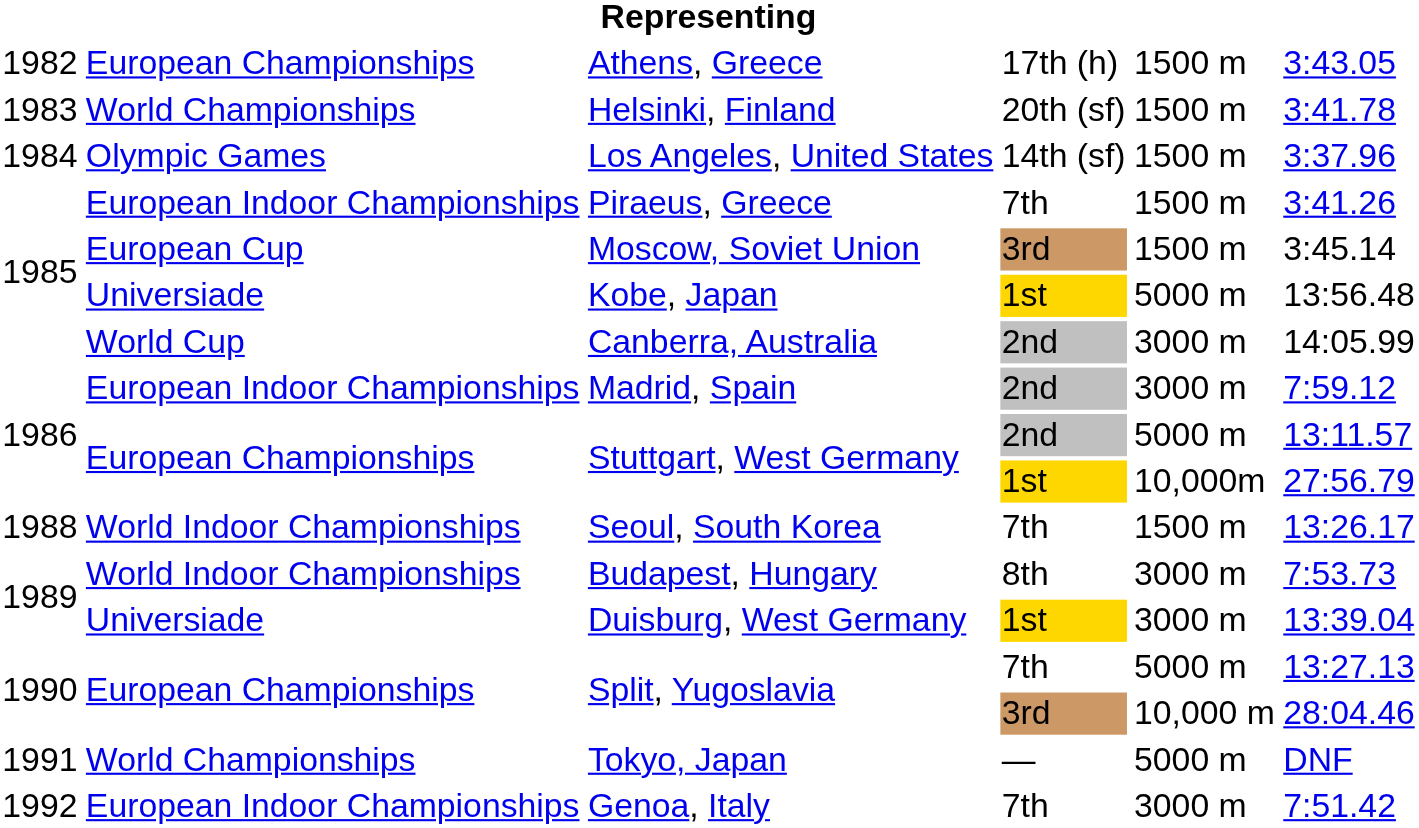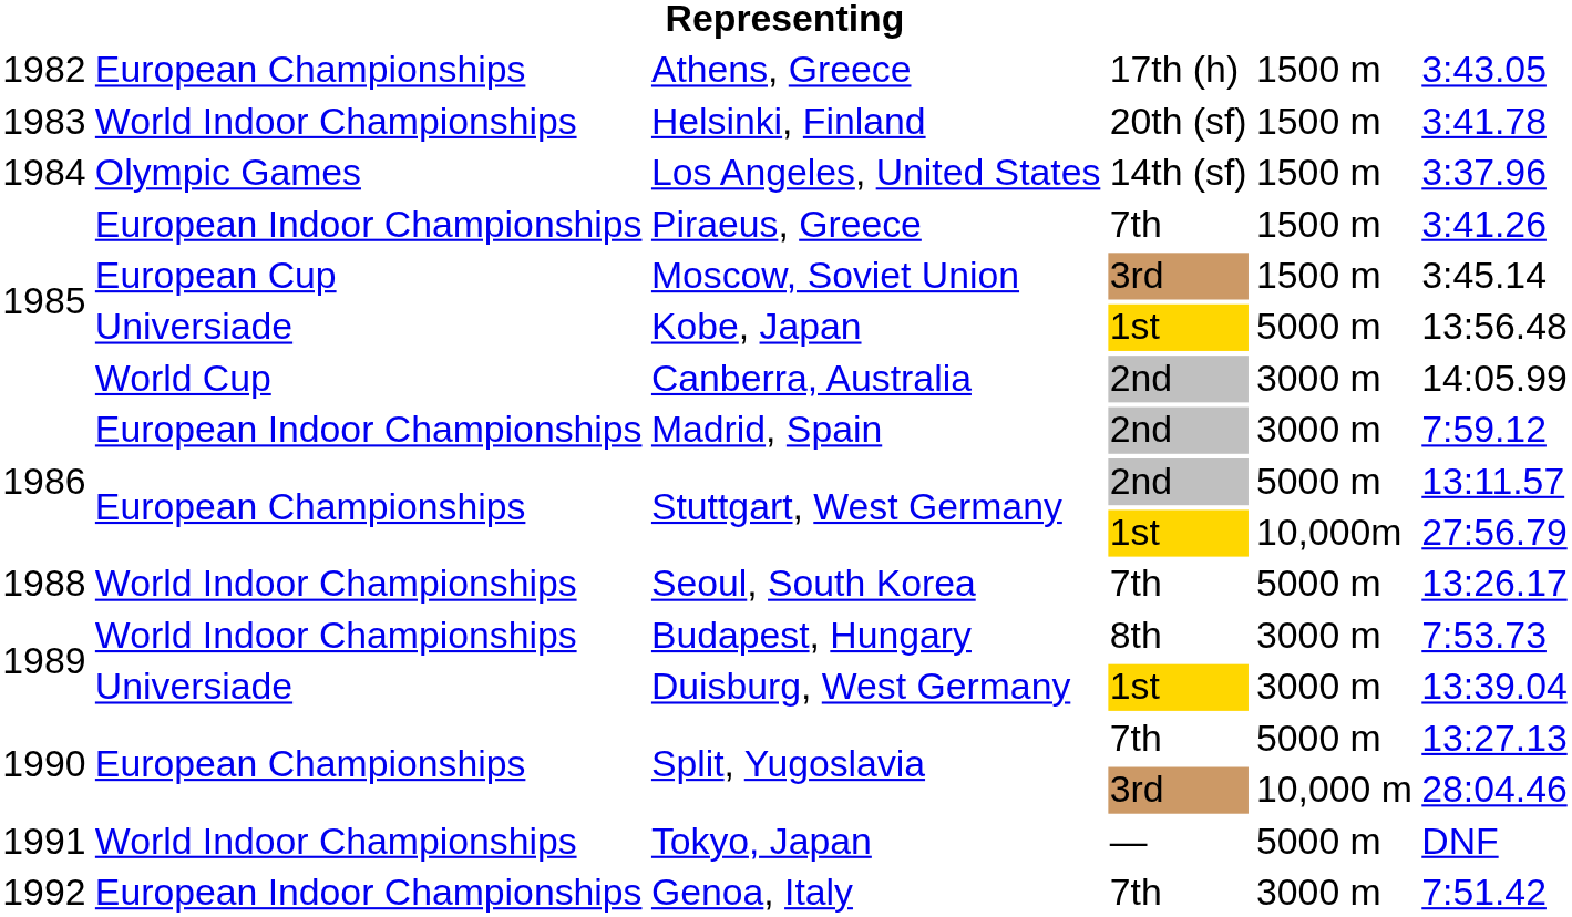 <table>
 <tr>
 <th colspan="6">Representing </th>
 </tr>
 <tr>
 <td>1982</td>
 <td><a href='#'>European Championships</a></td>
 <td><a href='#'>Athens</a>, <a href='#'>Greece</a></td>
 <td>17th (h)</td>
 <td>1500 m</td>
 <td><a href='#'>3:43.05</a></td>
 </tr>
 <tr>
 <td>1983</td>
-<td><a href='#'>World Championships</a></td>
+<td><a href='#'>World Indoor Championships</a></td>
 <td><a href='#'>Helsinki</a>, <a href='#'>Finland</a></td>
 <td>20th (sf)</td>
 <td>1500 m</td>
 <td><a href='#'>3:41.78</a></td>
 </tr>
 <tr>
 <td>1984</td>
 <td><a href='#'>Olympic Games</a></td>
 <td><a href='#'>Los Angeles</a>, <a href='#'>United States</a></td>
 <td>14th (sf)</td>
 <td>1500 m</td>
 <td><a href='#'>3:37.96</a></td>
 </tr>
 <tr>
 <td rowspan=4>1985</td>
 <td><a href='#'>European Indoor Championships</a></td>
 <td><a href='#'>Piraeus</a>, <a href='#'>Greece</a></td>
 <td>7th</td>
 <td>1500 m</td>
 <td><a href='#'>3:41.26</a></td>
 </tr>
 <tr>
 <td><a href='#'>European Cup</a></td>
 <td><a href='#'>Moscow, Soviet Union</a></td>
 <td bgcolor=cc9966>3rd</td>
 <td>1500 m</td>
 <td>3:45.14</td>
 </tr>
 <tr>
 <td><a href='#'>Universiade</a></td>
 <td><a href='#'>Kobe</a>, <a href='#'>Japan</a></td>
 <td bgcolor="gold">1st</td>
 <td>5000 m</td>
 <td>13:56.48</td>
 </tr>
 <tr>
 <td><a href='#'>World Cup</a></td>
 <td><a href='#'>Canberra, Australia</a></td>
 <td bgcolor=silver>2nd</td>
 <td>3000 m</td>
 <td>14:05.99</td>
 </tr>
 <tr>
 <td rowspan=3>1986</td>
 <td><a href='#'>European Indoor Championships</a></td>
 <td><a href='#'>Madrid</a>, <a href='#'>Spain</a></td>
 <td bgcolor="silver">2nd</td>
 <td>3000 m</td>
 <td><a href='#'>7:59.12</a></td>
 </tr>
 <tr>
 <td rowspan=2><a href='#'>European Championships</a></td>
 <td rowspan=2><a href='#'>Stuttgart</a>, <a href='#'>West Germany</a></td>
 <td bgcolor=silver>2nd</td>
 <td>5000 m</td>
 <td><a href='#'>13:11.57</a></td>
 </tr>
 <tr>
 <td bgcolor=gold>1st</td>
 <td>10,000m</td>
 <td><a href='#'>27:56.79</a></td>
 </tr>
 <tr>
 <td>1988</td>
 <td><a href='#'>World Indoor Championships</a></td>
 <td><a href='#'>Seoul</a>, <a href='#'>South Korea</a></td>
 <td>7th</td>
-<td>1500 m</td>
+<td>5000 m</td>
 <td><a href='#'>13:26.17</a></td>
 </tr>
 <tr>
 <td rowspan=2>1989</td>
 <td><a href='#'>World Indoor Championships</a></td>
 <td><a href='#'>Budapest</a>, <a href='#'>Hungary</a></td>
 <td>8th</td>
 <td>3000 m</td>
 <td><a href='#'>7:53.73</a></td>
 </tr>
 <tr>
 <td><a href='#'>Universiade</a></td>
 <td><a href='#'>Duisburg</a>, <a href='#'>West Germany</a></td>
 <td bgcolor="gold">1st</td>
 <td>3000 m</td>
 <td><a href='#'>13:39.04</a></td>
 </tr>
 <tr>
 <td rowspan=2>1990</td>
 <td rowspan=2><a href='#'>European Championships</a></td>
 <td rowspan=2><a href='#'>Split</a>, <a href='#'>Yugoslavia</a></td>
 <td>7th</td>
 <td>5000 m</td>
 <td><a href='#'>13:27.13</a></td>
 </tr>
 <tr>
 <td bgcolor="cc9966">3rd</td>
 <td>10,000 m</td>
 <td><a href='#'>28:04.46</a></td>
 </tr>
 <tr>
 <td>1991</td>
-<td><a href='#'>World Championships</a></td>
+<td><a href='#'>World Indoor Championships</a></td>
 <td><a href='#'>Tokyo, Japan</a></td>
 <td>—</td>
 <td>5000 m</td>
 <td><a href='#'>DNF</a></td>
 </tr>
 <tr>
 <td>1992</td>
 <td><a href='#'>European Indoor Championships</a></td>
 <td><a href='#'>Genoa</a>, <a href='#'>Italy</a></td>
 <td>7th</td>
 <td>3000 m</td>
 <td><a href='#'>7:51.42</a></td>
 </tr>
 </table>
